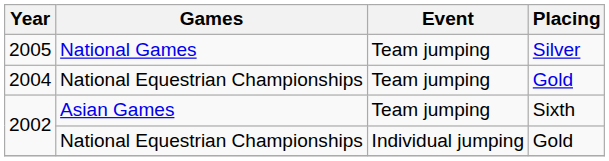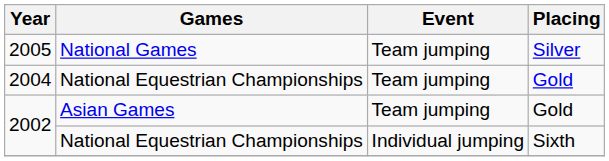 <table class="wikitable">
 <tr>
 <th>Year</th>
 <th>Games</th>
 <th>Event</th>
 <th>Placing</th>
 </tr>
 <tr>
 <td>2005</td>
 <td><a href='#'>National Games</a></td>
 <td>Team jumping</td>
 <td><a href='#'>Silver</a></td>
 </tr>
 <tr>
 <td>2004</td>
 <td>National Equestrian Championships</td>
 <td>Team jumping</td>
 <td><a href='#'>Gold</a></td>
 </tr>
 <tr>
 <td rowspan="2">2002</td>
 <td><a href='#'>Asian Games</a></td>
 <td>Team jumping</td>
-<td>Sixth</td>
+<td>Gold</td>
 </tr>
 <tr>
 <td>National Equestrian Championships</td>
 <td>Individual jumping</td>
-<td>Gold</td>
+<td>Sixth</td>
 </tr>
 <tr>
 </tr>
 </table>
